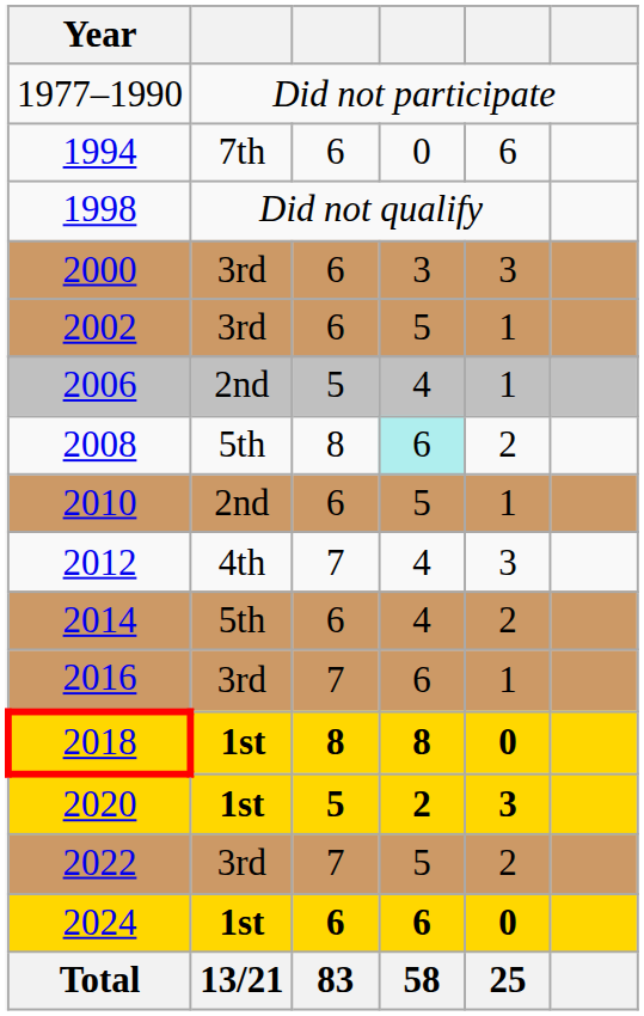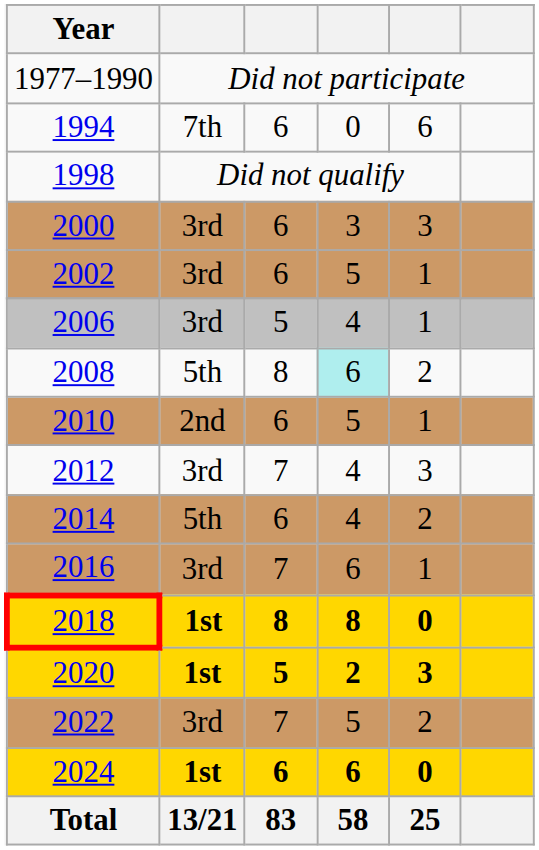 <table class="wikitable" style="text-align: center;">
 <tr>
 <th>Year</th>
 <th></th>
 <th width=30></th>
 <th width=30></th>
 <th width=30></th>
 <th width=30></th>
 </tr>
 <tr>
 <td>1977–1990</td>
 <td colspan=5><em>Did not participate</em></td>
 </tr>
 <tr>
 <td> <a href='#'>1994</a></td>
 <td>7th</td>
 <td>6</td>
 <td>0</td>
 <td>6</td>
 <td></td>
 </tr>
 <tr>
 <td> <a href='#'>1998</a></td>
 <td colspan=4><em>Did not qualify</em></td>
 <td></td>
 </tr>
 <tr bgcolor=#cc9966>
 <td> <a href='#'>2000</a></td>
 <td>3rd </td>
 <td>6</td>
 <td>3</td>
 <td>3</td>
 <td></td>
 </tr>
 <tr bgcolor=#cc9966>
 <td> <a href='#'>2002</a></td>
 <td>3rd </td>
 <td>6</td>
 <td>5</td>
 <td>1</td>
 <td></td>
 </tr>
 <tr>
 </tr>
 <tr bgcolor=silver>
 <td> <a href='#'>2006</a></td>
-<td>2nd </td>
+<td>3rd </td>
 <td>5</td>
 <td>4</td>
 <td>1</td>
 <td></td>
 </tr>
 <tr>
 <td> <a href='#'>2008</a></td>
 <td>5th</td>
 <td>8</td>
 <td style="background: paleturquoise;">6</td>
 <td>2</td>
 <td></td>
 </tr>
 <tr bgcolor=#cc9966>
 <td> <a href='#'>2010</a></td>
 <td>2nd </td>
 <td>6</td>
 <td>5</td>
 <td>1</td>
 <td></td>
 </tr>
 <tr>
 <td> <a href='#'>2012</a></td>
-<td>4th</td>
+<td>3rd </td>
 <td>7</td>
 <td>4</td>
 <td>3</td>
 <td></td>
 </tr>
 <tr bgcolor=#cc9966>
 <td> <a href='#'>2014</a></td>
 <td>5th</td>
 <td>6</td>
 <td>4</td>
 <td>2</td>
 <td></td>
 </tr>
 <tr bgcolor=#cc9966>
 <td> <a href='#'>2016</a></td>
 <td>3rd </td>
 <td>7</td>
 <td>6</td>
 <td>1</td>
 <td></td>
 </tr>
 <tr bgcolor=gold>
 <td style="border: 3px solid red"> <a href='#'>2018</a></td>
 <td><strong>1st</strong> </td>
 <td><strong>8</strong></td>
 <td><strong>8</strong></td>
 <td><strong>0</strong></td>
 <td></td>
 </tr>
 <tr bgcolor=gold>
 <td> <a href='#'>2020</a></td>
 <td><strong>1st</strong> </td>
 <td><strong>5</strong></td>
 <td><strong>2</strong></td>
 <td><strong>3</strong></td>
 <td></td>
 </tr>
 <tr bgcolor=#cc9966>
 <td> <a href='#'>2022</a></td>
 <td>3rd </td>
 <td>7</td>
 <td>5</td>
 <td>2</td>
 <td></td>
 </tr>
 <tr bgcolor=gold>
 <td> <a href='#'>2024</a></td>
 <td><strong>1st</strong> </td>
 <td><strong>6</strong></td>
 <td><strong>6</strong></td>
 <td><strong>0</strong></td>
 <td></td>
 </tr>
 <tr>
 <th>Total</th>
 <th>13/21</th>
 <th>83</th>
 <th>58</th>
 <th>25</th>
 <th></th>
 </tr>
 </table>
